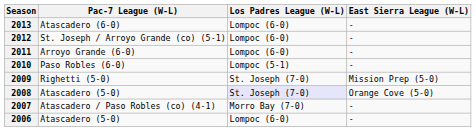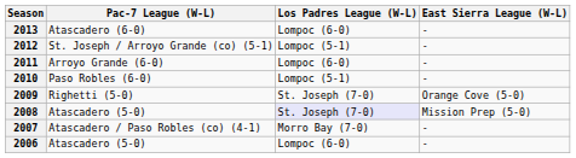 <table class="wikitable sortable">
 <tr>
 <th>Season</th>
 <th>Pac-7 League (W-L)</th>
 <th>Los Padres League (W-L)</th>
 <th>East Sierra League (W-L)</th>
 </tr>
 <tr>
 <th>2013</th>
 <td>Atascadero (6-0)</td>
 <td>Lompoc (6-0)</td>
 <td>-</td>
 </tr>
 <tr>
 <th>2012</th>
 <td>St. Joseph / Arroyo Grande (co) (5-1)</td>
-<td>Lompoc (6-0)</td>
+<td>Lompoc (5-1)</td>
 <td>-</td>
 </tr>
 <tr>
 <th>2011</th>
 <td>Arroyo Grande (6-0)</td>
 <td>Lompoc (6-0)</td>
 <td>-</td>
 </tr>
 <tr>
 <th>2010</th>
 <td>Paso Robles (6-0)</td>
 <td>Lompoc (5-1)</td>
 <td>-</td>
 </tr>
 <tr>
 <th>2009</th>
 <td>Righetti (5-0)</td>
 <td>St. Joseph (7-0)</td>
-<td>Mission Prep (5-0)</td>
+<td>Orange Cove (5-0)</td>
 </tr>
 <tr>
 <th>2008</th>
 <td>Atascadero (5-0)</td>
 <td style="background: lavender;">St. Joseph (7-0)</td>
-<td>Orange Cove (5-0)</td>
+<td>Mission Prep (5-0)</td>
 </tr>
 <tr>
 <th>2007</th>
 <td>Atascadero / Paso Robles (co) (4-1)</td>
 <td>Morro Bay (7-0)</td>
 <td>-</td>
 </tr>
 <tr>
 <th>2006</th>
 <td>Atascadero (5-0)</td>
 <td>Lompoc (6-0)</td>
 <td>-</td>
 </tr>
 </table>
